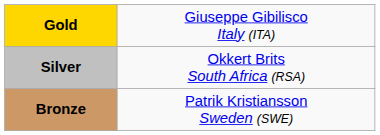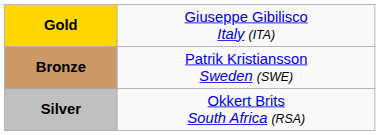 <table class="wikitable" style=" text-align:center; font-size:110%;" width="35%">
 <tr>
 <td bgcolor="gold"><strong>Gold</strong></td>
 <td> <a href='#'>Giuseppe Gibilisco</a><br><em><a href='#'>Italy</a> <small>(ITA)</small></em></td>
 </tr>
 <tr>
+<td bgcolor="CC9966"><strong>Bronze</strong></td>
+<td> <a href='#'>Patrik Kristiansson</a><br><em><a href='#'>Sweden</a> <small>(SWE)</small></em></td>
+</tr>
+<tr>
 <td bgcolor="silver"><strong>Silver</strong></td>
 <td> <a href='#'>Okkert Brits</a><br><em><a href='#'>South Africa</a> <small>(RSA)</small></em></td>
 </tr>
-<tr>
-<td bgcolor="CC9966"><strong>Bronze</strong></td>
-<td> <a href='#'>Patrik Kristiansson</a><br><em><a href='#'>Sweden</a> <small>(SWE)</small></em></td>
-</tr>
 </table>
